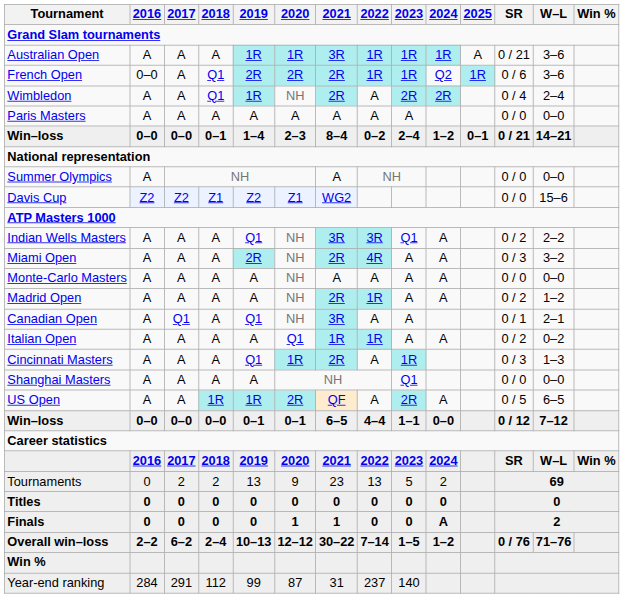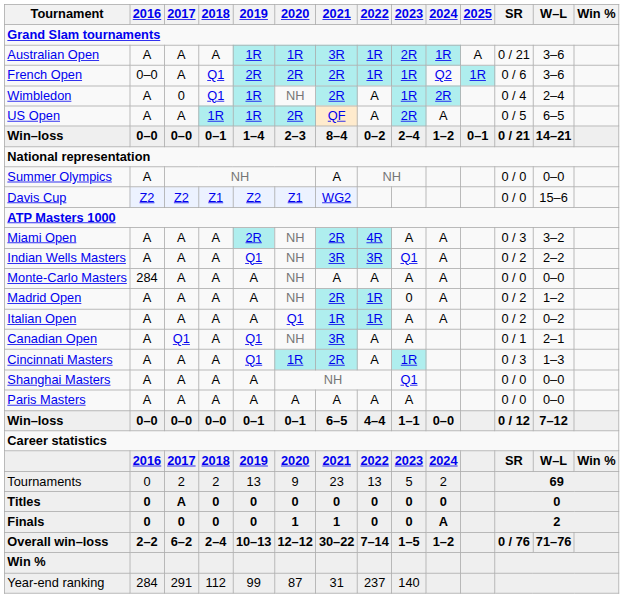 <table class=wikitable style=text-align:center>
 <tr>
 <th>Tournament</th>
 <th><a href='#'>2016</a></th>
 <th><a href='#'>2017</a></th>
 <th><a href='#'>2018</a></th>
 <th><a href='#'>2019</a></th>
 <th><a href='#'>2020</a></th>
 <th><a href='#'>2021</a></th>
 <th><a href='#'>2022</a></th>
 <th><a href='#'>2023</a></th>
 <th><a href='#'>2024</a></th>
 <th><a href='#'>2025</a></th>
 <th>SR</th>
 <th>W–L</th>
 <th>Win %</th>
 </tr>
 <tr>
 <td colspan="14" style="text-align:left"><strong><a href='#'>Grand Slam tournaments</a></strong></td>
 </tr>
 <tr>
 <td align=left><a href='#'>Australian Open</a></td>
 <td>A</td>
 <td>A</td>
 <td>A</td>
 <td bgcolor=afeeee><a href='#'>1R</a></td>
 <td bgcolor=afeeee><a href='#'>1R</a></td>
 <td bgcolor=afeeee><a href='#'>3R</a></td>
 <td bgcolor=afeeee><a href='#'>1R</a></td>
-<td bgcolor=afeeee><a href='#'>1R</a></td>
+<td bgcolor=afeeee><a href='#'>2R</a></td>
 <td bgcolor=afeeee><a href='#'>1R</a></td>
 <td>A</td>
 <td>0 / 21</td>
 <td>3–6</td>
 <td></td>
 </tr>
 <tr>
 <td align=left><a href='#'>French Open</a></td>
 <td>0–0</td>
 <td>A</td>
 <td><a href='#'>Q1</a></td>
 <td bgcolor=afeeee><a href='#'>2R</a></td>
 <td bgcolor=afeeee><a href='#'>2R</a></td>
 <td bgcolor=afeeee><a href='#'>2R</a></td>
 <td bgcolor=afeeee><a href='#'>1R</a></td>
 <td bgcolor=afeeee><a href='#'>1R</a></td>
 <td><a href='#'>Q2</a></td>
 <td bgcolor=afeeee><a href='#'>1R</a></td>
 <td>0 / 6</td>
 <td>3–6</td>
 <td></td>
 </tr>
 <tr>
 <td align=left><a href='#'>Wimbledon</a></td>
 <td>A</td>
-<td>A</td>
+<td>0</td>
 <td><a href='#'>Q1</a></td>
 <td bgcolor=afeeee><a href='#'>1R</a></td>
 <td style=color:#767676>NH</td>
 <td bgcolor=afeeee><a href='#'>2R</a></td>
 <td>A</td>
-<td bgcolor=afeeee><a href='#'>2R</a></td>
+<td bgcolor=afeeee><a href='#'>1R</a></td>
 <td bgcolor=afeeee><a href='#'>2R</a></td>
 <td></td>
 <td>0 / 4</td>
 <td>2–4</td>
 <td></td>
 </tr>
 <tr>
-<td align=left><a href='#'>Paris Masters</a></td>
+<td align=left><a href='#'>US Open</a></td>
 <td>A</td>
 <td>A</td>
+<td bgcolor=afeeee><a href='#'>1R</a></td>
+<td bgcolor=afeeee><a href='#'>1R</a></td>
+<td bgcolor=afeeee><a href='#'>2R</a></td>
+<td bgcolor=ffebcd><a href='#'>QF</a></td>
 <td>A</td>
-<td>A</td>
-<td>A</td>
-<td>A</td>
-<td>A</td>
+<td bgcolor=afeeee><a href='#'>2R</a></td>
 <td>A</td>
 <td></td>
-<td></td>
-<td>0 / 0</td>
-<td>0–0</td>
+<td>0 / 5</td>
+<td>6–5</td>
 <td></td>
 </tr>
 <tr style=font-weight:bold;background:#efefef>
 <td style=text-align:left>Win–loss</td>
 <td>0–0</td>
 <td>0–0</td>
 <td>0–1</td>
 <td>1–4</td>
 <td>2–3</td>
 <td>8–4</td>
 <td>0–2</td>
 <td>2–4</td>
 <td>1–2</td>
 <td>0–1</td>
 <td>0 / 21</td>
 <td>14–21</td>
 <td></td>
 </tr>
 <tr>
 <td colspan="14" style="text-align:left"><strong>National representation</strong></td>
 </tr>
 <tr>
 <td align=left><a href='#'>Summer Olympics</a></td>
 <td>A</td>
 <td colspan=4 style=color:#767676>NH</td>
 <td>A</td>
 <td colspan=2 style=color:#767676>NH</td>
 <td></td>
 <td></td>
 <td>0 / 0</td>
 <td>0–0</td>
 <td></td>
 </tr>
 <tr>
 <td align=left><a href='#'>Davis Cup</a></td>
 <td bgcolor=ecf2ff><a href='#'>Z2</a></td>
 <td bgcolor=ecf2ff><a href='#'>Z2</a></td>
 <td bgcolor=ecf2ff><a href='#'>Z1</a></td>
 <td bgcolor=ecf2ff><a href='#'>Z2</a></td>
 <td bgcolor=ecf2ff><a href='#'>Z1</a></td>
 <td bgcolor=ecf2ff><a href='#'>WG2</a></td>
 <td></td>
 <td></td>
 <td></td>
 <td></td>
 <td>0 / 0</td>
 <td>15–6</td>
 <td></td>
 </tr>
 <tr>
 <td colspan="14" style="text-align:left"><strong><a href='#'>ATP Masters 1000</a></strong></td>
 </tr>
 <tr>
+<td align=left><a href='#'>Miami Open</a></td>
+<td>A</td>
+<td>A</td>
+<td>A</td>
+<td bgcolor=afeeee><a href='#'>2R</a></td>
+<td style=color:#767676>NH</td>
+<td bgcolor=afeeee><a href='#'>2R</a></td>
+<td bgcolor=afeeee><a href='#'>4R</a></td>
+<td>A</td>
+<td>A</td>
+<td></td>
+<td>0 / 3</td>
+<td>3–2</td>
+<td></td>
+</tr>
+<tr>
 <td align=left><a href='#'>Indian Wells Masters</a></td>
 <td>A</td>
 <td>A</td>
 <td>A</td>
 <td><a href='#'>Q1</a></td>
 <td style=color:#767676>NH</td>
 <td bgcolor=afeeee><a href='#'>3R</a></td>
 <td bgcolor=afeeee><a href='#'>3R</a></td>
 <td><a href='#'>Q1</a></td>
 <td>A</td>
 <td></td>
 <td>0 / 2</td>
 <td>2–2</td>
 <td></td>
 </tr>
 <tr>
-<td align=left><a href='#'>Miami Open</a></td>
-<td>A</td>
-<td>A</td>
-<td>A</td>
-<td bgcolor=afeeee><a href='#'>2R</a></td>
-<td style=color:#767676>NH</td>
-<td bgcolor=afeeee><a href='#'>2R</a></td>
-<td bgcolor=afeeee><a href='#'>4R</a></td>
-<td>A</td>
-<td>A</td>
-<td></td>
-<td>0 / 3</td>
-<td>3–2</td>
-<td></td>
-</tr>
-<tr>
 <td align=left><a href='#'>Monte-Carlo Masters</a></td>
-<td>A</td>
+<td>284</td>
 <td>A</td>
 <td>A</td>
 <td>A</td>
 <td style=color:#767676>NH</td>
 <td>A</td>
 <td>A</td>
 <td>A</td>
 <td>A</td>
 <td></td>
 <td>0 / 0</td>
 <td>0–0</td>
 <td></td>
 </tr>
 <tr>
 <td align=left><a href='#'>Madrid Open</a></td>
 <td>A</td>
 <td>A</td>
 <td>A</td>
 <td>A</td>
 <td style=color:#767676>NH</td>
 <td bgcolor=afeeee><a href='#'>2R</a></td>
 <td bgcolor=afeeee><a href='#'>1R</a></td>
+<td>0</td>
+<td>A</td>
+<td></td>
+<td>0 / 2</td>
+<td>1–2</td>
+<td></td>
+</tr>
+<tr>
+<td align=left><a href='#'>Italian Open</a></td>
+<td>A</td>
+<td>A</td>
+<td>A</td>
+<td>A</td>
+<td><a href='#'>Q1</a></td>
+<td bgcolor=afeeee><a href='#'>1R</a></td>
+<td bgcolor=afeeee><a href='#'>1R</a></td>
 <td>A</td>
 <td>A</td>
 <td></td>
 <td>0 / 2</td>
-<td>1–2</td>
+<td>0–2</td>
 <td></td>
 </tr>
 <tr>
 <td align=left><a href='#'>Canadian Open</a></td>
 <td>A</td>
 <td><a href='#'>Q1</a></td>
 <td>A</td>
 <td><a href='#'>Q1</a></td>
 <td style=color:#767676>NH</td>
 <td bgcolor=afeeee><a href='#'>3R</a></td>
 <td>A</td>
 <td>A</td>
 <td></td>
 <td></td>
 <td>0 / 1</td>
 <td>2–1</td>
-<td></td>
-</tr>
-<tr>
-<td align=left><a href='#'>Italian Open</a></td>
-<td>A</td>
-<td>A</td>
-<td>A</td>
-<td>A</td>
-<td><a href='#'>Q1</a></td>
-<td bgcolor=afeeee><a href='#'>1R</a></td>
-<td bgcolor=afeeee><a href='#'>1R</a></td>
-<td>A</td>
-<td>A</td>
-<td></td>
-<td>0 / 2</td>
-<td>0–2</td>
 <td></td>
 </tr>
 <tr>
 <td align=left><a href='#'>Cincinnati Masters</a></td>
 <td>A</td>
 <td>A</td>
 <td>A</td>
 <td><a href='#'>Q1</a></td>
 <td bgcolor=afeeee><a href='#'>1R</a></td>
 <td bgcolor=afeeee><a href='#'>2R</a></td>
 <td>A</td>
 <td bgcolor=afeeee><a href='#'>1R</a></td>
 <td></td>
 <td></td>
 <td>0 / 3</td>
 <td>1–3</td>
 <td></td>
 </tr>
 <tr>
 <td align=left><a href='#'>Shanghai Masters</a></td>
 <td>A</td>
 <td>A</td>
 <td>A</td>
 <td>A</td>
 <td colspan="3" style="color:#767676">NH</td>
 <td><a href='#'>Q1</a></td>
 <td></td>
 <td></td>
 <td>0 / 0</td>
 <td>0–0</td>
 <td></td>
 </tr>
 <tr>
-<td align=left><a href='#'>US Open</a></td>
+<td align=left><a href='#'>Paris Masters</a></td>
 <td>A</td>
 <td>A</td>
-<td bgcolor=afeeee><a href='#'>1R</a></td>
-<td bgcolor=afeeee><a href='#'>1R</a></td>
-<td bgcolor=afeeee><a href='#'>2R</a></td>
-<td bgcolor=ffebcd><a href='#'>QF</a></td>
 <td>A</td>
-<td bgcolor=afeeee><a href='#'>2R</a></td>
+<td>A</td>
+<td>A</td>
+<td>A</td>
+<td>A</td>
 <td>A</td>
 <td></td>
-<td>0 / 5</td>
-<td>6–5</td>
+<td></td>
+<td>0 / 0</td>
+<td>0–0</td>
 <td></td>
 </tr>
 <tr style=font-weight:bold;background:#efefef>
 <td style=text-align:left>Win–loss</td>
 <td>0–0</td>
 <td>0–0</td>
 <td>0–0</td>
 <td>0–1</td>
 <td>0–1</td>
 <td>6–5</td>
 <td>4–4</td>
 <td>1–1</td>
 <td>0–0</td>
 <td></td>
 <td>0 / 12</td>
 <td>7–12</td>
 <td></td>
 </tr>
 <tr>
 <td colspan="14" style="text-align:left"><strong>Career statistics</strong></td>
 </tr>
 <tr style=font-weight:bold;background:#efefef>
 <td></td>
 <td><a href='#'>2016</a></td>
 <td><a href='#'>2017</a></td>
 <td><a href='#'>2018</a></td>
 <td><a href='#'>2019</a></td>
 <td><a href='#'>2020</a></td>
 <td><a href='#'>2021</a></td>
 <td><a href='#'>2022</a></td>
 <td><a href='#'>2023</a></td>
 <td><a href='#'>2024</a></td>
 <td></td>
 <td>SR</td>
 <td>W–L</td>
 <td>Win %</td>
 </tr>
 <tr style=background:#efefef>
 <td style=text-align:left>Tournaments</td>
 <td>0</td>
 <td>2</td>
 <td>2</td>
 <td>13</td>
 <td>9</td>
 <td>23</td>
 <td>13</td>
 <td>5</td>
 <td>2</td>
 <td></td>
 <td colspan="3"><strong>69</strong></td>
 </tr>
 <tr style=font-weight:bold;background:#efefef>
 <td style=text-align:left>Titles</td>
 <td>0</td>
-<td>0</td>
+<td>A</td>
 <td>0</td>
 <td>0</td>
 <td>0</td>
 <td>0</td>
 <td>0</td>
 <td>0</td>
 <td>0</td>
 <td></td>
 <td colspan="3">0</td>
 </tr>
 <tr style=font-weight:bold;background:#efefef>
 <td style=text-align:left>Finals</td>
 <td>0</td>
 <td>0</td>
 <td>0</td>
 <td>0</td>
 <td>1</td>
 <td>1</td>
 <td>0</td>
 <td>0</td>
 <td>A</td>
 <td></td>
 <td colspan="3">2</td>
 </tr>
 <tr style=font-weight:bold;background:#efefef>
 <td style=text-align:left>Overall win–loss</td>
 <td>2–2</td>
 <td>6–2</td>
 <td>2–4</td>
 <td>10–13</td>
 <td>12–12</td>
 <td>30–22</td>
 <td>7–14</td>
 <td>1–5</td>
 <td>1–2</td>
 <td></td>
 <td>0 / 76</td>
 <td>71–76</td>
 <td></td>
 </tr>
 <tr style=font-weight:bold;background:#efefef>
 <td style=text-align:left>Win %</td>
 <td></td>
 <td></td>
 <td></td>
 <td></td>
 <td></td>
 <td></td>
 <td></td>
 <td></td>
 <td></td>
 <td></td>
 <td colspan="3"></td>
 </tr>
 <tr style=background:#efefef>
 <td align=left>Year-end ranking</td>
 <td>284</td>
 <td>291</td>
 <td>112</td>
 <td>99</td>
 <td>87</td>
 <td>31</td>
 <td>237</td>
 <td>140</td>
 <td></td>
 <td></td>
 <td colspan="3"></td>
 </tr>
 </table>
